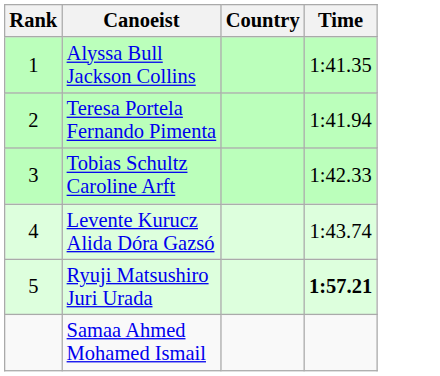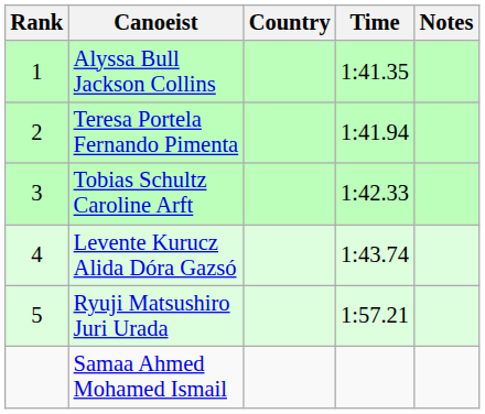 <table class="wikitable" style="text-align:center">
 <tr>
 <th>Rank</th>
 <th>Canoeist</th>
 <th>Country</th>
 <th>Time</th>
+<th>Notes</th>
 </tr>
 <tr bgcolor=bbffbb>
 <td>1</td>
 <td align="left"><a href='#'>Alyssa Bull</a><br><a href='#'>Jackson Collins</a></td>
 <td align="left"></td>
 <td>1:41.35</td>
+<td></td>
 </tr>
 <tr bgcolor=bbffbb>
 <td>2</td>
 <td align="left"><a href='#'>Teresa Portela</a><br><a href='#'>Fernando Pimenta</a></td>
 <td align="left"></td>
 <td>1:41.94</td>
+<td></td>
 </tr>
 <tr bgcolor=bbffbb>
 <td>3</td>
 <td align="left"><a href='#'>Tobias Schultz</a><br><a href='#'>Caroline Arft</a></td>
 <td align="left"></td>
 <td>1:42.33</td>
+<td></td>
 </tr>
 <tr bgcolor=ddffdd>
 <td>4</td>
 <td align="left"><a href='#'>Levente Kurucz</a><br><a href='#'>Alida Dóra Gazsó</a></td>
 <td align="left"></td>
 <td>1:43.74</td>
+<td></td>
 </tr>
 <tr bgcolor=ddffdd>
 <td>5</td>
 <td align="left"><a href='#'>Ryuji Matsushiro</a><br><a href='#'>Juri Urada</a></td>
 <td align="left"></td>
-<td><strong>1:57.21</strong></td>
+<td>1:57.21</td>
+<td></td>
 </tr>
 <tr>
 <td></td>
 <td align="left"><a href='#'>Samaa Ahmed</a><br><a href='#'>Mohamed Ismail</a></td>
 <td align="left"></td>
 <td></td>
+<td></td>
 </tr>
 </table>
